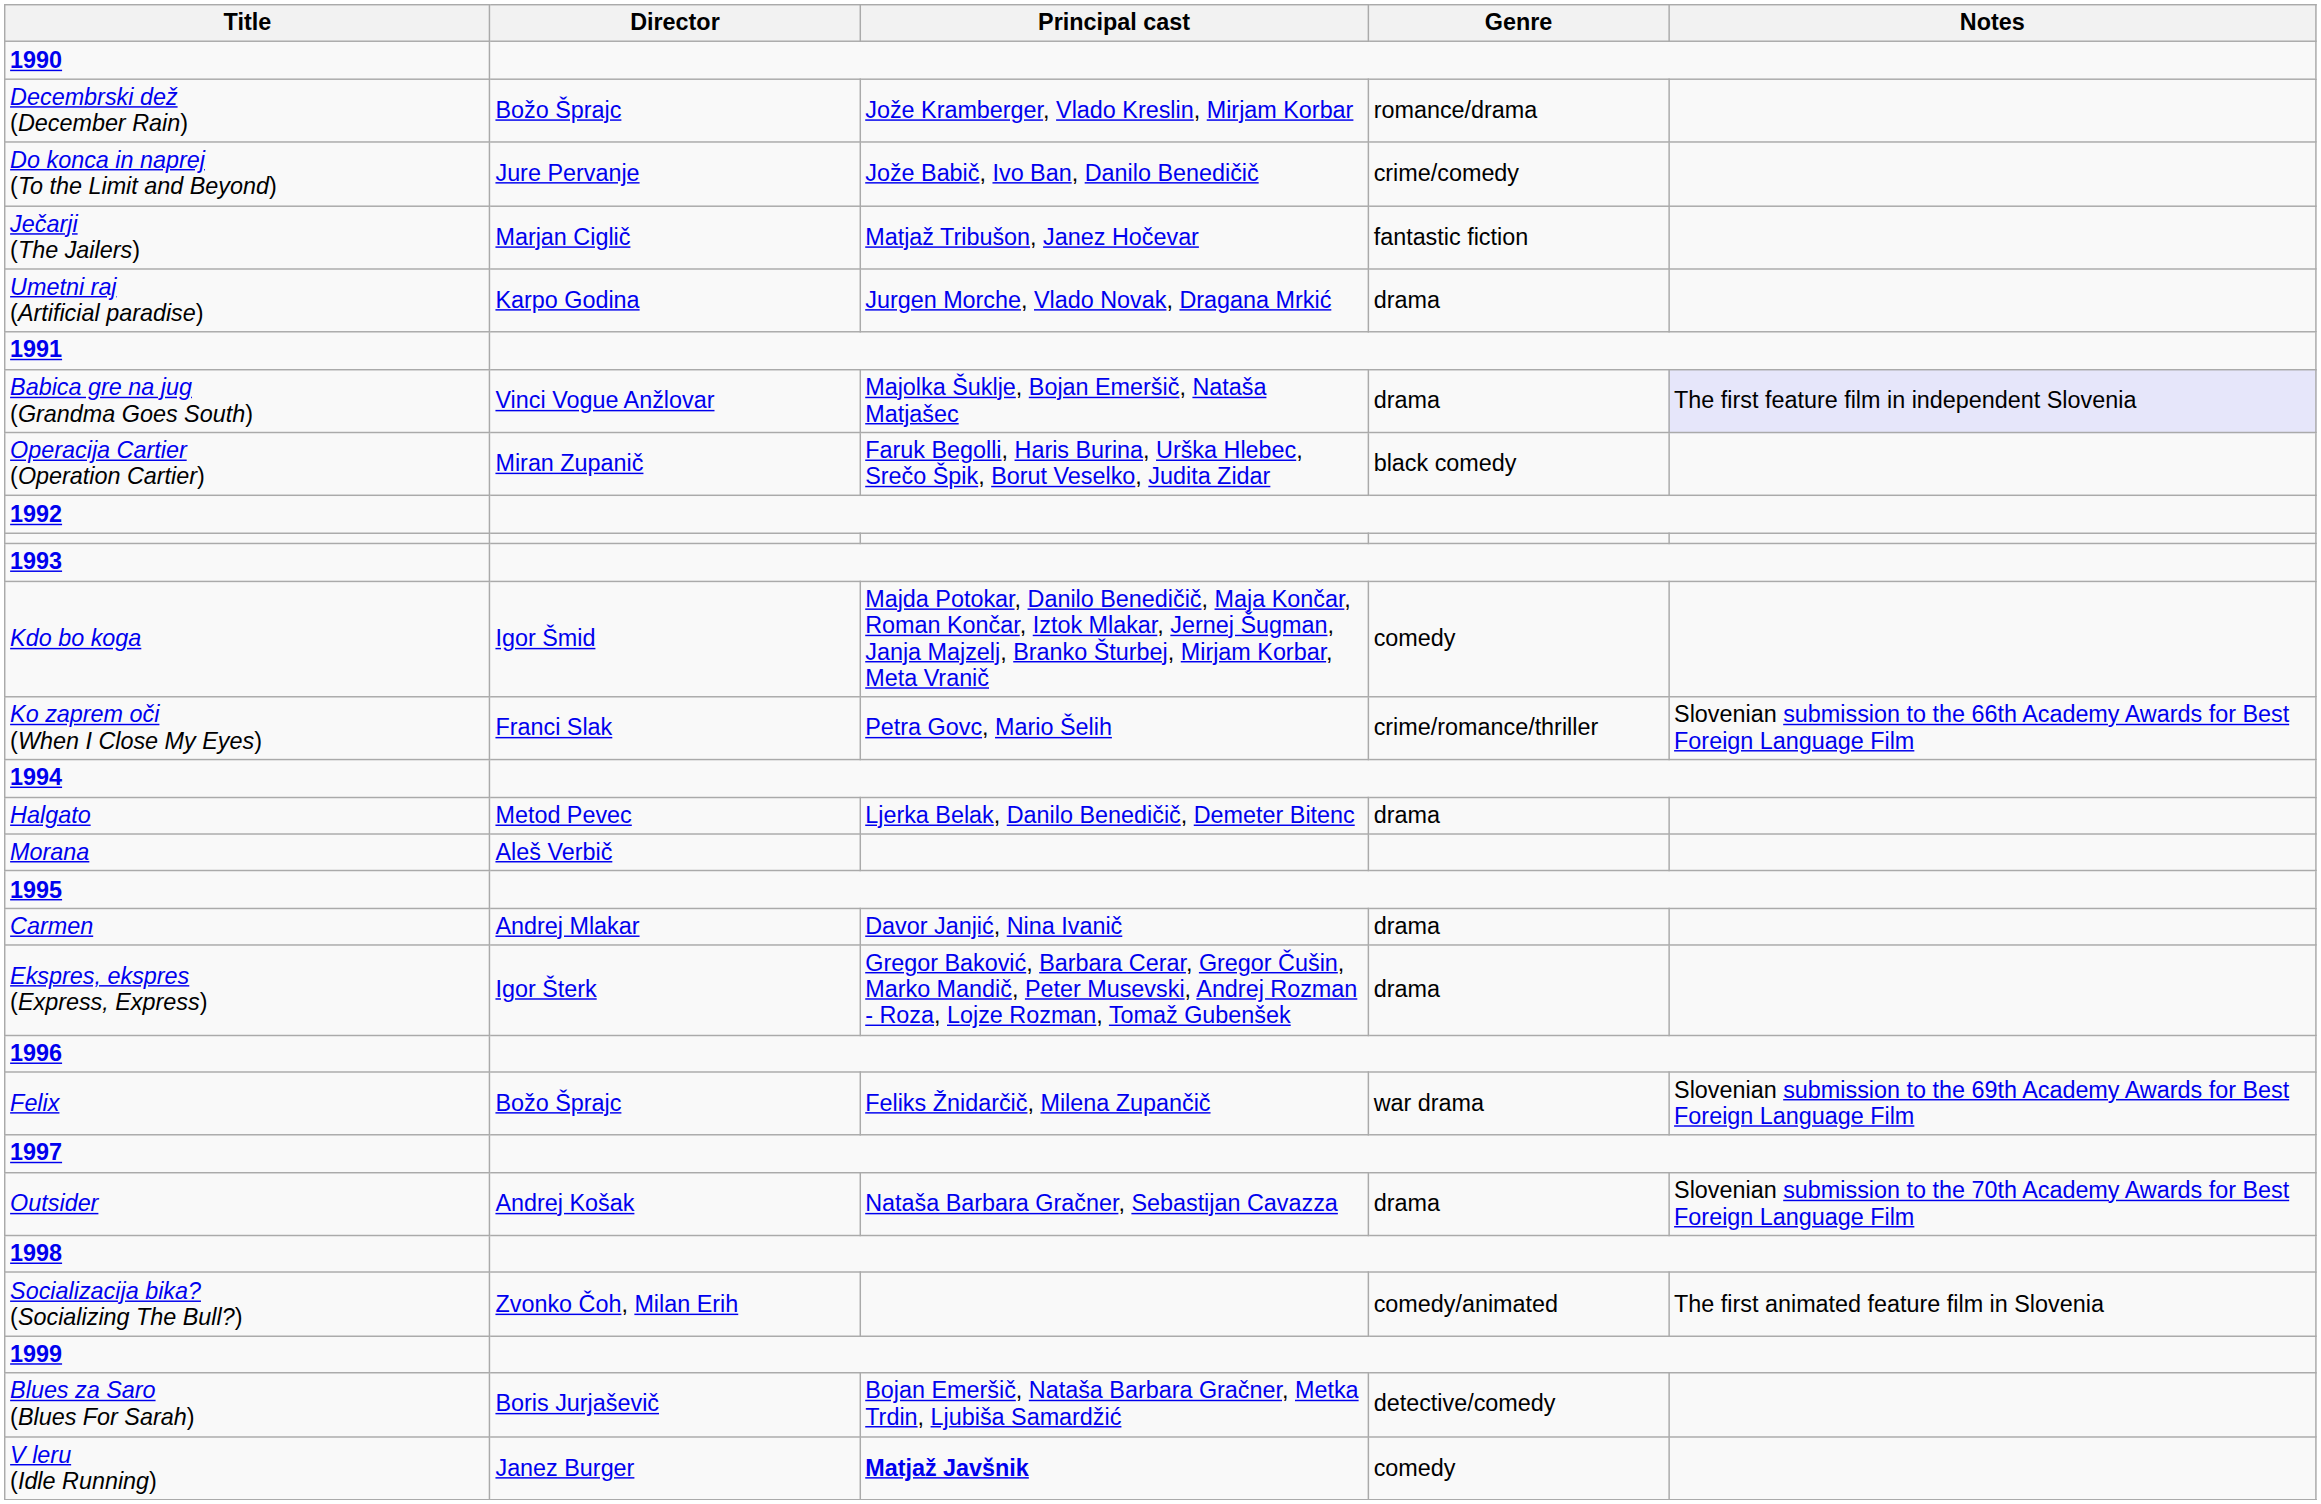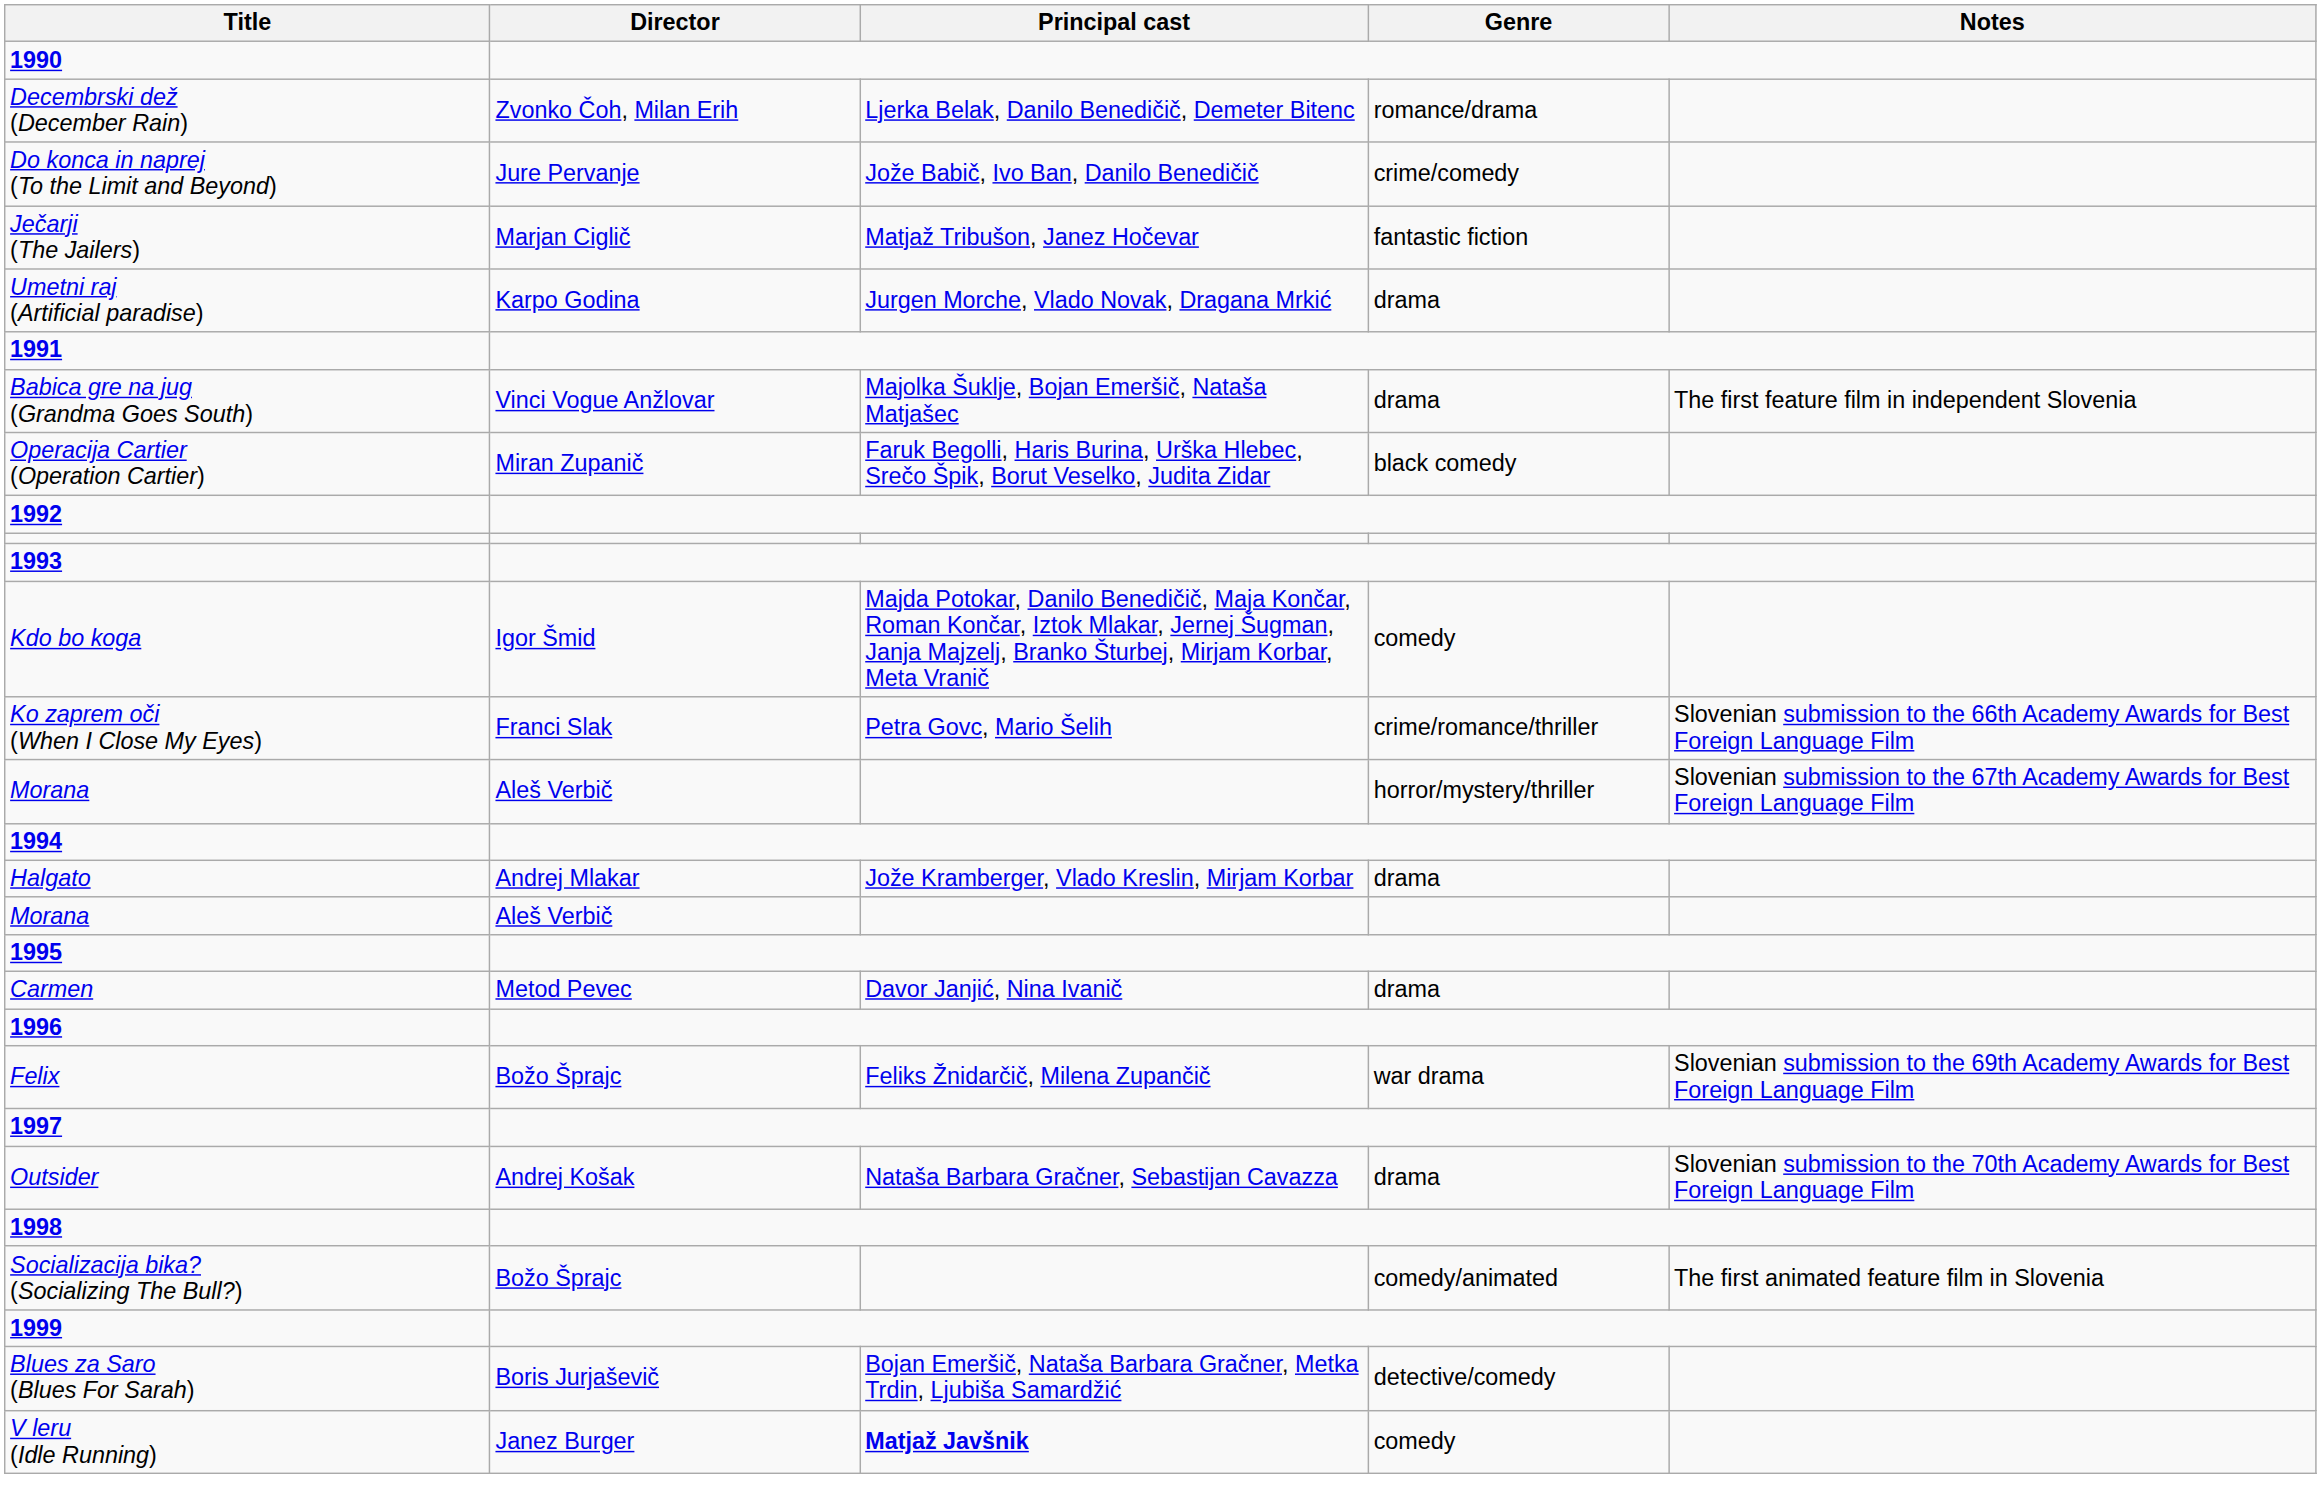 <table class="wikitable" width= "100%">
 <tr>
 <th width=21%>Title</th>
 <th width=16%>Director</th>
 <th width=22%>Principal cast</th>
 <th width=13%>Genre</th>
 <th width=28%>Notes</th>
 </tr>
 <tr>
 <td><strong><a href='#'>1990</a></strong></td>
 </tr>
 <tr>
 <td><em><a href='#'>Decembrski dež</a></em><br>(<em>December Rain</em>)</td>
-<td><a href='#'>Božo Šprajc</a></td>
-<td><a href='#'>Jože Kramberger</a>, <a href='#'>Vlado Kreslin</a>, <a href='#'>Mirjam Korbar</a></td>
+<td><a href='#'>Zvonko Čoh</a>, <a href='#'>Milan Erih</a></td>
+<td><a href='#'>Ljerka Belak</a>, <a href='#'>Danilo Benedičič</a>, <a href='#'>Demeter Bitenc</a></td>
 <td>romance/drama</td>
 <td></td>
 </tr>
 <tr>
 <td><em><a href='#'>Do konca in naprej</a></em><br>(<em>To the Limit and Beyond</em>)</td>
 <td><a href='#'>Jure Pervanje</a></td>
 <td><a href='#'>Jože Babič</a>, <a href='#'>Ivo Ban</a>, <a href='#'>Danilo Benedičič</a></td>
 <td>crime/comedy</td>
 <td></td>
 </tr>
 <tr>
 <td><em><a href='#'>Ječarji</a></em><br>(<em>The Jailers</em>)</td>
 <td><a href='#'>Marjan Ciglič</a></td>
 <td><a href='#'>Matjaž Tribušon</a>, <a href='#'>Janez Hočevar</a></td>
 <td>fantastic fiction</td>
 <td></td>
 </tr>
 <tr>
 <td><em><a href='#'>Umetni raj</a></em><br>(<em>Artificial paradise</em>)</td>
 <td><a href='#'>Karpo Godina</a></td>
 <td><a href='#'>Jurgen Morche</a>, <a href='#'>Vlado Novak</a>, <a href='#'>Dragana Mrkić</a></td>
 <td>drama</td>
 <td></td>
 </tr>
 <tr>
 <td><strong><a href='#'>1991</a></strong></td>
 </tr>
 <tr>
 <td><em><a href='#'>Babica gre na jug</a></em><br>(<em>Grandma Goes South</em>)</td>
 <td><a href='#'>Vinci Vogue Anžlovar</a></td>
 <td><a href='#'>Majolka Šuklje</a>, <a href='#'>Bojan Emeršič</a>, <a href='#'>Nataša Matjašec</a></td>
 <td>drama</td>
-<td style="background: lavender;">The first feature film in independent Slovenia</td>
+<td>The first feature film in independent Slovenia</td>
 </tr>
 <tr>
 <td><em><a href='#'>Operacija Cartier</a></em><br>(<em>Operation Cartier</em>)</td>
 <td><a href='#'>Miran Zupanič</a></td>
 <td><a href='#'>Faruk Begolli</a>, <a href='#'>Haris Burina</a>, <a href='#'>Urška Hlebec</a>, <a href='#'>Srečo Špik</a>, <a href='#'>Borut Veselko</a>, <a href='#'>Judita Zidar</a></td>
 <td>black comedy</td>
 <td></td>
 </tr>
 <tr>
 <td><strong><a href='#'>1992</a></strong></td>
 </tr>
 <tr>
 <td></td>
 <td></td>
 <td></td>
 <td></td>
 <td></td>
 </tr>
 <tr>
 <td><strong><a href='#'>1993</a></strong></td>
 </tr>
 <tr>
 <td><em><a href='#'>Kdo bo koga</a></em></td>
 <td><a href='#'>Igor Šmid</a></td>
 <td><a href='#'>Majda Potokar</a>, <a href='#'>Danilo Benedičič</a>, <a href='#'>Maja Končar</a>, <a href='#'>Roman Končar</a>, <a href='#'>Iztok Mlakar</a>, <a href='#'>Jernej Šugman</a>, <a href='#'>Janja Majzelj</a>, <a href='#'>Branko Šturbej</a>, <a href='#'>Mirjam Korbar</a>, <a href='#'>Meta Vranič</a></td>
 <td>comedy</td>
 <td></td>
 </tr>
 <tr>
 <td><em><a href='#'>Ko zaprem oči</a></em><br>(<em>When I Close My Eyes</em>)</td>
 <td><a href='#'>Franci Slak</a></td>
 <td><a href='#'>Petra Govc</a>, <a href='#'>Mario Šelih</a></td>
 <td>crime/romance/thriller</td>
 <td>Slovenian <a href='#'>submission to the 66th Academy Awards for Best Foreign Language Film</a></td>
 </tr>
 <tr>
+<td><em><a href='#'>Morana</a></em></td>
+<td><a href='#'>Aleš Verbič</a></td>
+<td></td>
+<td>horror/mystery/thriller</td>
+<td>Slovenian <a href='#'>submission to the 67th Academy Awards for Best Foreign Language Film</a></td>
+</tr>
+<tr>
 <td><strong><a href='#'>1994</a></strong></td>
 </tr>
 <tr>
 <td><em><a href='#'>Halgato</a></em></td>
-<td><a href='#'>Metod Pevec</a></td>
-<td><a href='#'>Ljerka Belak</a>, <a href='#'>Danilo Benedičič</a>, <a href='#'>Demeter Bitenc</a></td>
+<td><a href='#'>Andrej Mlakar</a></td>
+<td><a href='#'>Jože Kramberger</a>, <a href='#'>Vlado Kreslin</a>, <a href='#'>Mirjam Korbar</a></td>
 <td>drama</td>
 <td></td>
 </tr>
 <tr>
 <td><em><a href='#'>Morana</a></em></td>
 <td><a href='#'>Aleš Verbič</a></td>
 <td></td>
 <td></td>
 <td></td>
 </tr>
 <tr>
 <td><strong><a href='#'>1995</a></strong></td>
 </tr>
 <tr>
 <td><em><a href='#'>Carmen</a></em></td>
-<td><a href='#'>Andrej Mlakar</a></td>
+<td><a href='#'>Metod Pevec</a></td>
 <td><a href='#'>Davor Janjić</a>, <a href='#'>Nina Ivanič</a></td>
-<td>drama</td>
-<td></td>
-</tr>
-<tr>
-<td><em><a href='#'>Ekspres, ekspres</a></em><br>(<em>Express, Express</em>)</td>
-<td><a href='#'>Igor Šterk</a></td>
-<td><a href='#'>Gregor Baković</a>, <a href='#'>Barbara Cerar</a>, <a href='#'>Gregor Čušin</a>, <a href='#'>Marko Mandič</a>, <a href='#'>Peter Musevski</a>, <a href='#'>Andrej Rozman - Roza</a>, <a href='#'>Lojze Rozman</a>, <a href='#'>Tomaž Gubenšek</a></td>
 <td>drama</td>
 <td></td>
 </tr>
 <tr>
 <td><strong><a href='#'>1996</a></strong></td>
 </tr>
 <tr>
 <td><em><a href='#'>Felix</a></em></td>
 <td><a href='#'>Božo Šprajc</a></td>
 <td><a href='#'>Feliks Žnidarčič</a>, <a href='#'>Milena Zupančič</a></td>
 <td>war drama</td>
 <td>Slovenian <a href='#'>submission to the 69th Academy Awards for Best Foreign Language Film</a></td>
 </tr>
 <tr>
 <td><strong><a href='#'>1997</a></strong></td>
 </tr>
 <tr>
 <td><em><a href='#'>Outsider</a></em></td>
 <td><a href='#'>Andrej Košak</a></td>
 <td><a href='#'>Nataša Barbara Gračner</a>, <a href='#'>Sebastijan Cavazza</a></td>
 <td>drama</td>
 <td>Slovenian <a href='#'>submission to the 70th Academy Awards for Best Foreign Language Film</a></td>
 </tr>
 <tr>
 <td><strong><a href='#'>1998</a></strong></td>
 </tr>
 <tr>
 <td><em><a href='#'>Socializacija bika?</a></em><br>(<em>Socializing The Bull?</em>)</td>
-<td><a href='#'>Zvonko Čoh</a>, <a href='#'>Milan Erih</a></td>
+<td><a href='#'>Božo Šprajc</a></td>
 <td></td>
 <td>comedy/animated</td>
 <td>The first animated feature film in Slovenia</td>
 </tr>
 <tr>
 <td><strong><a href='#'>1999</a></strong></td>
 </tr>
 <tr>
 <td><em><a href='#'>Blues za Saro</a></em><br>(<em>Blues For Sarah</em>)</td>
 <td><a href='#'>Boris Jurjaševič</a></td>
 <td><a href='#'>Bojan Emeršič</a>, <a href='#'>Nataša Barbara Gračner</a>, <a href='#'>Metka Trdin</a>, <a href='#'>Ljubiša Samardžić</a></td>
 <td>detective/comedy</td>
 <td></td>
 </tr>
 <tr>
 <td><em><a href='#'>V leru</a></em><br>(<em>Idle Running</em>)</td>
 <td><a href='#'>Janez Burger</a></td>
 <td><strong><a href='#'>Matjaž Javšnik</a></strong></td>
 <td>comedy</td>
 <td></td>
 </tr>
 <tr>
 </tr>
 </table>
